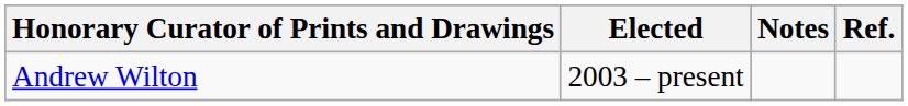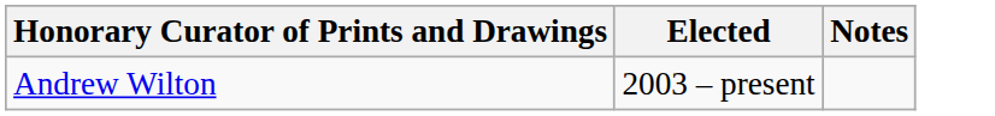 <table class="wikitable">
 <tr>
 <th>Honorary Curator of Prints and Drawings</th>
 <th>Elected</th>
 <th>Notes</th>
-<th>Ref.</th>
 </tr>
 <tr>
 <td><a href='#'>Andrew Wilton</a></td>
 <td>2003 – present</td>
 <td></td>
-<td></td>
 </tr>
 </table>
